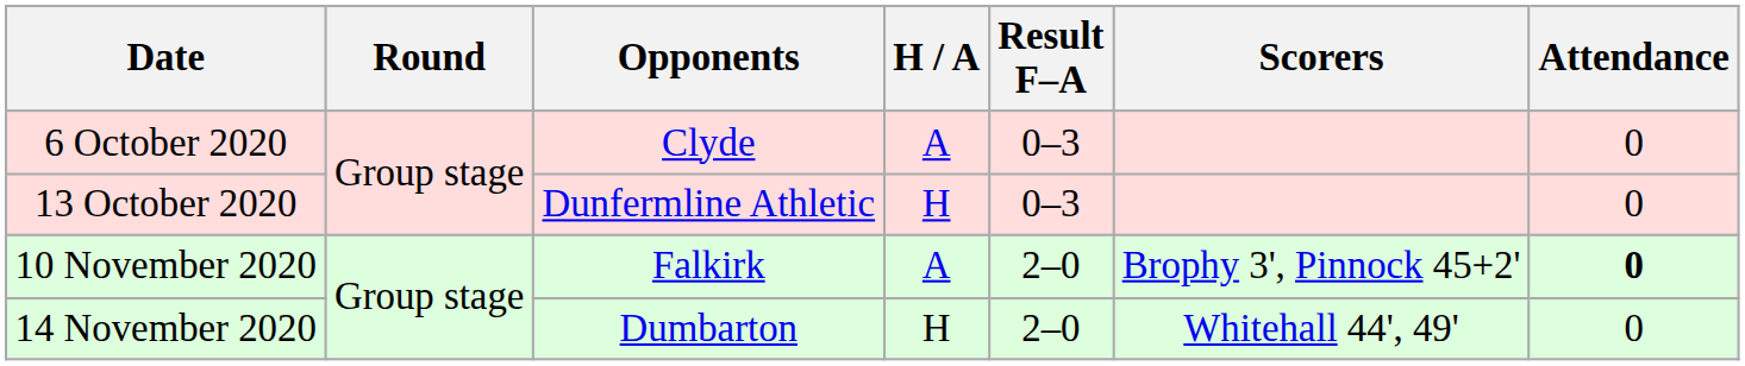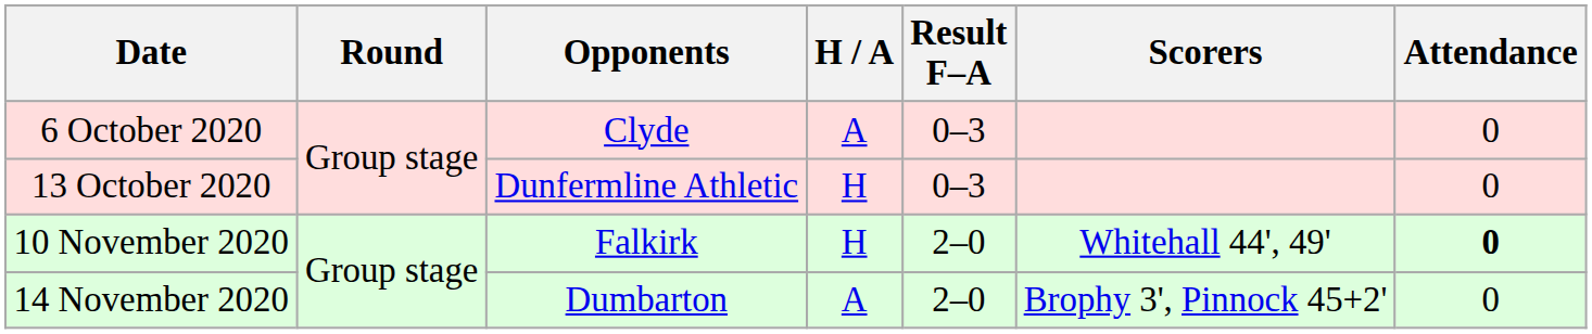 <table class="wikitable" style="text-align:center">
 <tr>
 <th>Date</th>
 <th>Round</th>
 <th>Opponents</th>
 <th>H / A</th>
 <th>Result<br>F–A</th>
 <th>Scorers</th>
 <th>Attendance</th>
 </tr>
 <tr bgcolor=#ffdddd>
 <td>6 October 2020</td>
 <td rowspan=2>Group stage</td>
 <td><a href='#'>Clyde</a></td>
 <td><a href='#'>A</a></td>
 <td>0–3</td>
 <td></td>
 <td>0</td>
 </tr>
 <tr bgcolor=#ffdddd>
 <td>13 October 2020</td>
 <td><a href='#'>Dunfermline Athletic</a></td>
 <td><a href='#'>H</a></td>
 <td>0–3</td>
 <td></td>
 <td>0</td>
 </tr>
 <tr bgcolor=#ddffdd>
 <td>10 November 2020</td>
 <td rowspan=2>Group stage</td>
 <td><a href='#'>Falkirk</a></td>
-<td><a href='#'>A</a></td>
+<td><a href='#'>H</a></td>
 <td>2–0</td>
-<td><a href='#'>Brophy</a> 3', <a href='#'>Pinnock</a> 45+2'</td>
+<td><a href='#'>Whitehall</a> 44', 49'</td>
 <td><strong>0</strong></td>
 </tr>
 <tr bgcolor=#ddffdd>
 <td>14 November 2020</td>
 <td><a href='#'>Dumbarton</a></td>
-<td>H</td>
+<td><a href='#'>A</a></td>
 <td>2–0</td>
-<td><a href='#'>Whitehall</a> 44', 49'</td>
+<td><a href='#'>Brophy</a> 3', <a href='#'>Pinnock</a> 45+2'</td>
 <td>0</td>
 </tr>
 </table>
